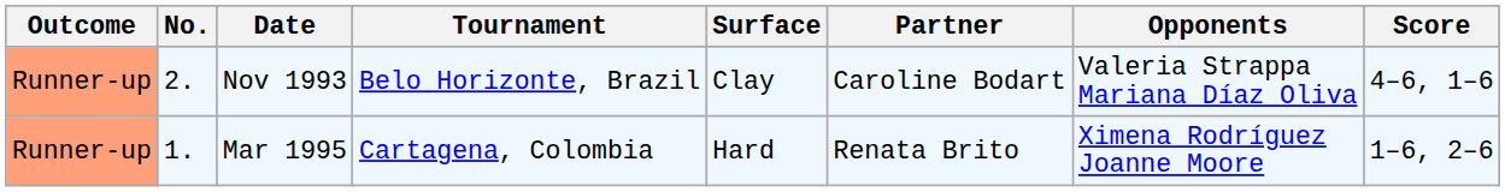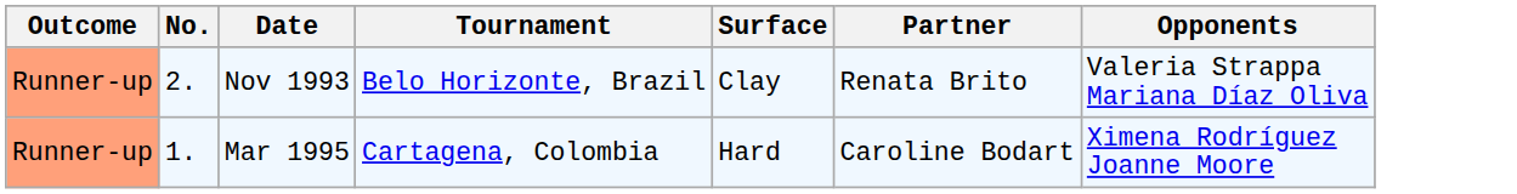 <table class="sortable wikitable" style=font-size:97%>
 <tr>
 <th>Outcome</th>
 <th>No.</th>
 <th>Date</th>
 <th>Tournament</th>
 <th>Surface</th>
 <th>Partner</th>
 <th>Opponents</th>
-<th>Score</th>
 </tr>
 <tr bgcolor="#f0f8ff">
 <td bgcolor="FFA07A">Runner-up</td>
 <td>2.</td>
 <td>Nov 1993</td>
 <td><a href='#'>Belo Horizonte</a>, Brazil</td>
 <td>Clay</td>
-<td> Caroline Bodart</td>
+<td> Renata Brito</td>
 <td> Valeria Strappa <br>  <a href='#'>Mariana Díaz Oliva</a></td>
-<td>4–6, 1–6</td>
 </tr>
 <tr bgcolor="#f0f8ff">
 <td style="background:#ffa07a;">Runner-up</td>
 <td>1.</td>
 <td>Mar 1995</td>
 <td><a href='#'>Cartagena</a>, Colombia</td>
 <td>Hard</td>
-<td> Renata Brito</td>
+<td> Caroline Bodart</td>
 <td> <a href='#'>Ximena Rodríguez</a> <br>  <a href='#'>Joanne Moore</a></td>
-<td>1–6, 2–6</td>
 </tr>
 </table>
